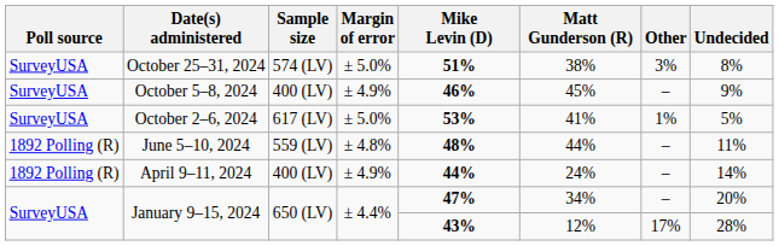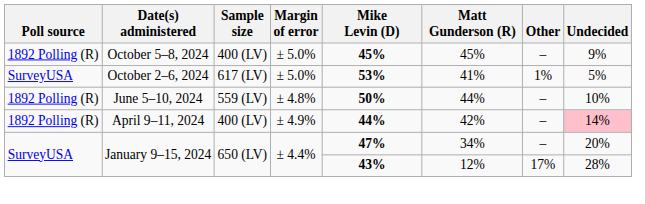 <table class="wikitable" style="font-size:90%;text-align:center;">
 <tr style="vertical-align:bottom">
 <th>Poll source</th>
 <th>Date(s)<br>administered</th>
 <th>Sample<br>size</th>
 <th>Margin<br>of error</th>
 <th style="width:100px;">Mike<br>Levin (D)</th>
 <th style="width:100px;">Matt<br>Gunderson (R)</th>
 <th>Other</th>
 <th>Undecided</th>
 </tr>
 <tr>
-<td style="text-align:left;"><a href='#'>SurveyUSA</a></td>
-<td>October 25–31, 2024</td>
-<td>574 (LV)</td>
-<td>± 5.0%</td>
-<td><strong>51%</strong></td>
-<td>38%</td>
-<td>3%</td>
-<td>8%</td>
-</tr>
-<tr>
-<td style="text-align:left;"><a href='#'>SurveyUSA</a></td>
+<td style="text-align:left;"><a href='#'>1892 Polling</a> (R)</td>
 <td>October 5–8, 2024</td>
 <td>400 (LV)</td>
-<td>± 4.9%</td>
-<td><strong>46%</strong></td>
+<td>± 5.0%</td>
+<td><strong>45%</strong></td>
 <td>45%</td>
 <td>–</td>
 <td>9%</td>
 </tr>
 <tr>
 <td style="text-align:left;"><a href='#'>SurveyUSA</a></td>
 <td>October 2–6, 2024</td>
 <td>617 (LV)</td>
 <td>± 5.0%</td>
 <td><strong>53%</strong></td>
 <td>41%</td>
 <td>1%</td>
 <td>5%</td>
 </tr>
 <tr>
 <td style="text-align:left;"><a href='#'>1892 Polling</a> (R)</td>
 <td>June 5–10, 2024</td>
 <td>559 (LV)</td>
 <td>± 4.8%</td>
-<td><strong>48%</strong></td>
+<td><strong>50%</strong></td>
 <td>44%</td>
 <td>–</td>
-<td>11%</td>
+<td>10%</td>
 </tr>
 <tr>
 <td style="text-align:left;"><a href='#'>1892 Polling</a> (R)</td>
 <td>April 9–11, 2024</td>
 <td>400 (LV)</td>
 <td>± 4.9%</td>
 <td><strong>44%</strong></td>
-<td>24%</td>
+<td>42%</td>
 <td>–</td>
-<td>14%</td>
+<td style="background: pink;">14%</td>
 </tr>
 <tr>
 <td rowspan= "2" style="text-align:left;"><a href='#'>SurveyUSA</a></td>
 <td rowspan= "2">January 9–15, 2024</td>
 <td rowspan= "2">650 (LV)</td>
 <td rowspan= "2">± 4.4%</td>
 <td><strong>47%</strong></td>
 <td>34%</td>
 <td>–</td>
 <td>20%</td>
 </tr>
 <tr>
 <td><strong>43%</strong></td>
 <td>12%</td>
 <td>17%</td>
 <td>28%</td>
 </tr>
 </table>
